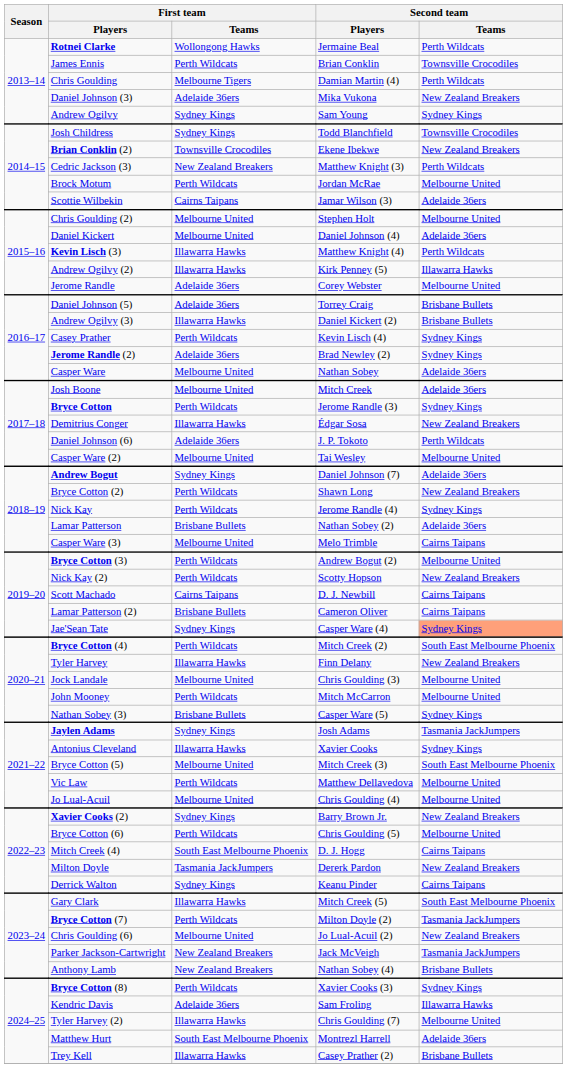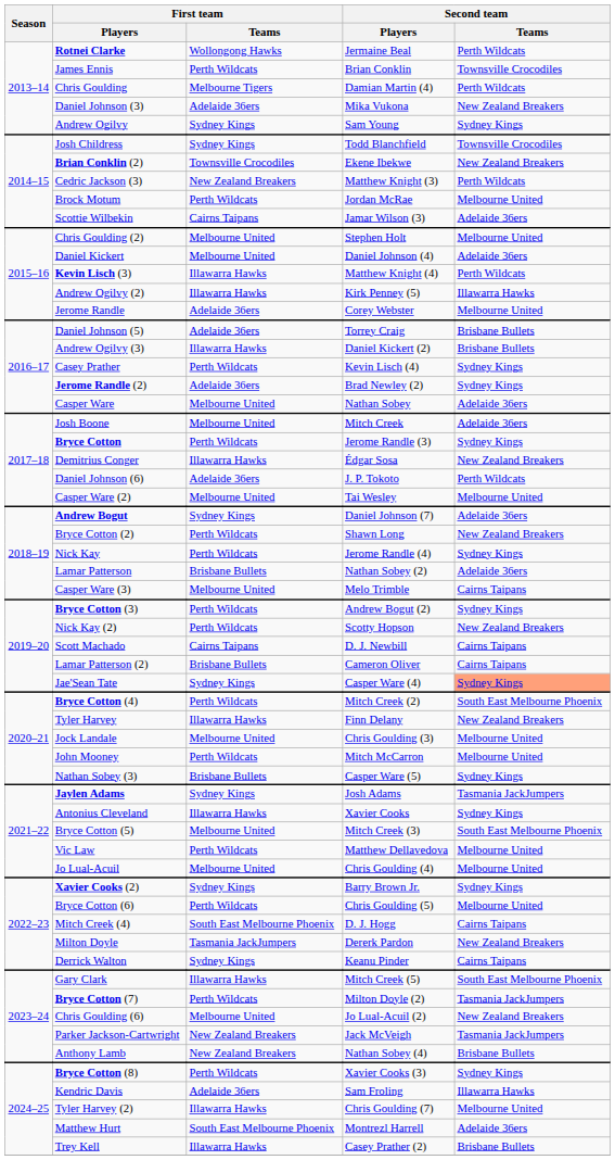 <table class="wikitable" style="width:66%">
 <tr>
 <th rowspan=2>Season</th>
 <th colspan=2>First team</th>
 <th colspan=2>Second team</th>
 </tr>
 <tr>
 <th>Players</th>
 <th>Teams</th>
 <th>Players</th>
 <th>Teams</th>
 </tr>
 <tr>
 <td rowspan="5" style="text-align:center;"><a href='#'>2013–14</a></td>
 <td><strong><a href='#'>Rotnei Clarke</a></strong></td>
 <td><a href='#'>Wollongong Hawks</a></td>
 <td><a href='#'>Jermaine Beal</a></td>
 <td><a href='#'>Perth Wildcats</a></td>
 </tr>
 <tr>
 <td><a href='#'>James Ennis</a></td>
 <td><a href='#'>Perth Wildcats</a></td>
 <td><a href='#'>Brian Conklin</a></td>
 <td><a href='#'>Townsville Crocodiles</a></td>
 </tr>
 <tr>
 <td><a href='#'>Chris Goulding</a></td>
 <td><a href='#'>Melbourne Tigers</a></td>
 <td><a href='#'>Damian Martin</a> (4)</td>
 <td><a href='#'>Perth Wildcats</a></td>
 </tr>
 <tr>
 <td><a href='#'>Daniel Johnson</a> (3)</td>
 <td><a href='#'>Adelaide 36ers</a></td>
 <td><a href='#'>Mika Vukona</a></td>
 <td><a href='#'>New Zealand Breakers</a></td>
 </tr>
 <tr>
 <td><a href='#'>Andrew Ogilvy</a></td>
 <td><a href='#'>Sydney Kings</a></td>
 <td><a href='#'>Sam Young</a></td>
 <td><a href='#'>Sydney Kings</a></td>
 </tr>
 <tr style="border-top:2px solid black">
 <td rowspan="5" style="text-align:center;"><a href='#'>2014–15</a></td>
 <td><a href='#'>Josh Childress</a></td>
 <td><a href='#'>Sydney Kings</a></td>
 <td><a href='#'>Todd Blanchfield</a></td>
 <td><a href='#'>Townsville Crocodiles</a></td>
 </tr>
 <tr>
 <td><strong><a href='#'>Brian Conklin</a></strong> (2)</td>
 <td><a href='#'>Townsville Crocodiles</a></td>
 <td><a href='#'>Ekene Ibekwe</a></td>
 <td><a href='#'>New Zealand Breakers</a></td>
 </tr>
 <tr>
 <td><a href='#'>Cedric Jackson</a> (3)</td>
 <td><a href='#'>New Zealand Breakers</a></td>
 <td><a href='#'>Matthew Knight</a> (3)</td>
 <td><a href='#'>Perth Wildcats</a></td>
 </tr>
 <tr>
 <td><a href='#'>Brock Motum</a></td>
 <td><a href='#'>Perth Wildcats</a></td>
 <td><a href='#'>Jordan McRae</a></td>
 <td><a href='#'>Melbourne United</a></td>
 </tr>
 <tr>
 <td><a href='#'>Scottie Wilbekin</a></td>
 <td><a href='#'>Cairns Taipans</a></td>
 <td><a href='#'>Jamar Wilson</a> (3)</td>
 <td><a href='#'>Adelaide 36ers</a></td>
 </tr>
 <tr style="border-top:2px solid black">
 <td rowspan="5" style="text-align:center;"><a href='#'>2015–16</a></td>
 <td><a href='#'>Chris Goulding</a> (2)</td>
 <td><a href='#'>Melbourne United</a></td>
 <td><a href='#'>Stephen Holt</a></td>
 <td><a href='#'>Melbourne United</a></td>
 </tr>
 <tr>
 <td><a href='#'>Daniel Kickert</a></td>
 <td><a href='#'>Melbourne United</a></td>
 <td><a href='#'>Daniel Johnson</a> (4)</td>
 <td><a href='#'>Adelaide 36ers</a></td>
 </tr>
 <tr>
 <td><strong><a href='#'>Kevin Lisch</a></strong> (3)</td>
 <td><a href='#'>Illawarra Hawks</a></td>
 <td><a href='#'>Matthew Knight</a> (4)</td>
 <td><a href='#'>Perth Wildcats</a></td>
 </tr>
 <tr>
 <td><a href='#'>Andrew Ogilvy</a> (2)</td>
 <td><a href='#'>Illawarra Hawks</a></td>
 <td><a href='#'>Kirk Penney</a> (5)</td>
 <td><a href='#'>Illawarra Hawks</a></td>
 </tr>
 <tr>
 <td><a href='#'>Jerome Randle</a></td>
 <td><a href='#'>Adelaide 36ers</a></td>
 <td><a href='#'>Corey Webster</a></td>
 <td><a href='#'>Melbourne United</a></td>
 </tr>
 <tr style="border-top:2px solid black">
 <td rowspan="5" style="text-align:center;"><a href='#'>2016–17</a></td>
 <td><a href='#'>Daniel Johnson</a> (5)</td>
 <td><a href='#'>Adelaide 36ers</a></td>
 <td><a href='#'>Torrey Craig</a></td>
 <td><a href='#'>Brisbane Bullets</a></td>
 </tr>
 <tr>
 <td><a href='#'>Andrew Ogilvy</a> (3)</td>
 <td><a href='#'>Illawarra Hawks</a></td>
 <td><a href='#'>Daniel Kickert</a> (2)</td>
 <td><a href='#'>Brisbane Bullets</a></td>
 </tr>
 <tr>
 <td><a href='#'>Casey Prather</a></td>
 <td><a href='#'>Perth Wildcats</a></td>
 <td><a href='#'>Kevin Lisch</a> (4)</td>
 <td><a href='#'>Sydney Kings</a></td>
 </tr>
 <tr>
 <td><strong><a href='#'>Jerome Randle</a></strong> (2)</td>
 <td><a href='#'>Adelaide 36ers</a></td>
 <td><a href='#'>Brad Newley</a> (2)</td>
 <td><a href='#'>Sydney Kings</a></td>
 </tr>
 <tr>
 <td><a href='#'>Casper Ware</a></td>
 <td><a href='#'>Melbourne United</a></td>
 <td><a href='#'>Nathan Sobey</a></td>
 <td><a href='#'>Adelaide 36ers</a></td>
 </tr>
 <tr style="border-top:2px solid black">
 <td rowspan="5" style="text-align:center;"><a href='#'>2017–18</a></td>
 <td><a href='#'>Josh Boone</a></td>
 <td><a href='#'>Melbourne United</a></td>
 <td><a href='#'>Mitch Creek</a></td>
 <td><a href='#'>Adelaide 36ers</a></td>
 </tr>
 <tr>
 <td><strong><a href='#'>Bryce Cotton</a></strong></td>
 <td><a href='#'>Perth Wildcats</a></td>
 <td><a href='#'>Jerome Randle</a> (3)</td>
 <td><a href='#'>Sydney Kings</a></td>
 </tr>
 <tr>
 <td><a href='#'>Demitrius Conger</a></td>
 <td><a href='#'>Illawarra Hawks</a></td>
 <td><a href='#'>Édgar Sosa</a></td>
 <td><a href='#'>New Zealand Breakers</a></td>
 </tr>
 <tr>
 <td><a href='#'>Daniel Johnson</a> (6)</td>
 <td><a href='#'>Adelaide 36ers</a></td>
 <td><a href='#'>J. P. Tokoto</a></td>
 <td><a href='#'>Perth Wildcats</a></td>
 </tr>
 <tr>
 <td><a href='#'>Casper Ware</a> (2)</td>
 <td><a href='#'>Melbourne United</a></td>
 <td><a href='#'>Tai Wesley</a></td>
 <td><a href='#'>Melbourne United</a></td>
 </tr>
 <tr>
 </tr>
 <tr style="border-top:2px solid black">
 <td rowspan="5" style="text-align:center;"><a href='#'>2018–19</a></td>
 <td><strong><a href='#'>Andrew Bogut</a></strong></td>
 <td><a href='#'>Sydney Kings</a></td>
 <td><a href='#'>Daniel Johnson</a> (7)</td>
 <td><a href='#'>Adelaide 36ers</a></td>
 </tr>
 <tr>
 <td><a href='#'>Bryce Cotton</a> (2)</td>
 <td><a href='#'>Perth Wildcats</a></td>
 <td><a href='#'>Shawn Long</a></td>
 <td><a href='#'>New Zealand Breakers</a></td>
 </tr>
 <tr>
 <td><a href='#'>Nick Kay</a></td>
 <td><a href='#'>Perth Wildcats</a></td>
 <td><a href='#'>Jerome Randle</a> (4)</td>
 <td><a href='#'>Sydney Kings</a></td>
 </tr>
 <tr>
 <td><a href='#'>Lamar Patterson</a></td>
 <td><a href='#'>Brisbane Bullets</a></td>
 <td><a href='#'>Nathan Sobey</a> (2)</td>
 <td><a href='#'>Adelaide 36ers</a></td>
 </tr>
 <tr>
 <td><a href='#'>Casper Ware</a> (3)</td>
 <td><a href='#'>Melbourne United</a></td>
 <td><a href='#'>Melo Trimble</a></td>
 <td><a href='#'>Cairns Taipans</a></td>
 </tr>
 <tr style="border-top:2px solid black">
 <td rowspan="5" style="text-align:center;"><a href='#'>2019–20</a></td>
 <td><strong><a href='#'>Bryce Cotton</a></strong> (3)</td>
 <td><a href='#'>Perth Wildcats</a></td>
 <td><a href='#'>Andrew Bogut</a> (2)</td>
-<td><a href='#'>Melbourne United</a></td>
+<td><a href='#'>Sydney Kings</a></td>
 </tr>
 <tr>
 <td><a href='#'>Nick Kay</a> (2)</td>
 <td><a href='#'>Perth Wildcats</a></td>
 <td><a href='#'>Scotty Hopson</a></td>
 <td><a href='#'>New Zealand Breakers</a></td>
 </tr>
 <tr>
 <td><a href='#'>Scott Machado</a></td>
 <td><a href='#'>Cairns Taipans</a></td>
 <td><a href='#'>D. J. Newbill</a></td>
 <td><a href='#'>Cairns Taipans</a></td>
 </tr>
 <tr>
 <td><a href='#'>Lamar Patterson</a> (2)</td>
 <td><a href='#'>Brisbane Bullets</a></td>
 <td><a href='#'>Cameron Oliver</a></td>
 <td><a href='#'>Cairns Taipans</a></td>
 </tr>
 <tr>
 <td><a href='#'>Jae'Sean Tate</a></td>
 <td><a href='#'>Sydney Kings</a></td>
 <td><a href='#'>Casper Ware</a> (4)</td>
 <td style="background: lightsalmon;"><a href='#'>Sydney Kings</a></td>
 </tr>
 <tr>
 </tr>
 <tr style="border-top:2px solid black">
 <td rowspan="5" style="text-align:center;"><a href='#'>2020–21</a></td>
 <td><strong><a href='#'>Bryce Cotton</a></strong> (4)</td>
 <td><a href='#'>Perth Wildcats</a></td>
 <td><a href='#'>Mitch Creek</a> (2)</td>
 <td><a href='#'>South East Melbourne Phoenix</a></td>
 </tr>
 <tr>
 <td><a href='#'>Tyler Harvey</a></td>
 <td><a href='#'>Illawarra Hawks</a></td>
 <td><a href='#'>Finn Delany</a></td>
 <td><a href='#'>New Zealand Breakers</a></td>
 </tr>
 <tr>
 <td><a href='#'>Jock Landale</a></td>
 <td><a href='#'>Melbourne United</a></td>
 <td><a href='#'>Chris Goulding</a> (3)</td>
 <td><a href='#'>Melbourne United</a></td>
 </tr>
 <tr>
 <td><a href='#'>John Mooney</a></td>
 <td><a href='#'>Perth Wildcats</a></td>
 <td><a href='#'>Mitch McCarron</a></td>
 <td><a href='#'>Melbourne United</a></td>
 </tr>
 <tr>
 <td><a href='#'>Nathan Sobey</a> (3)</td>
 <td><a href='#'>Brisbane Bullets</a></td>
 <td><a href='#'>Casper Ware</a> (5)</td>
 <td><a href='#'>Sydney Kings</a></td>
 </tr>
 <tr>
 </tr>
 <tr style="border-top:2px solid black">
 <td rowspan="5" style="text-align:center;"><a href='#'>2021–22</a></td>
 <td><strong><a href='#'>Jaylen Adams</a></strong></td>
 <td><a href='#'>Sydney Kings</a></td>
 <td><a href='#'>Josh Adams</a></td>
 <td><a href='#'>Tasmania JackJumpers</a></td>
 </tr>
 <tr>
 <td><a href='#'>Antonius Cleveland</a></td>
 <td><a href='#'>Illawarra Hawks</a></td>
 <td><a href='#'>Xavier Cooks</a></td>
 <td><a href='#'>Sydney Kings</a></td>
 </tr>
 <tr>
 <td><a href='#'>Bryce Cotton</a> (5)</td>
 <td><a href='#'>Melbourne United</a></td>
 <td><a href='#'>Mitch Creek</a> (3)</td>
 <td><a href='#'>South East Melbourne Phoenix</a></td>
 </tr>
 <tr>
 <td><a href='#'>Vic Law</a></td>
 <td><a href='#'>Perth Wildcats</a></td>
 <td><a href='#'>Matthew Dellavedova</a></td>
 <td><a href='#'>Melbourne United</a></td>
 </tr>
 <tr>
 <td><a href='#'>Jo Lual-Acuil</a></td>
 <td><a href='#'>Melbourne United</a></td>
 <td><a href='#'>Chris Goulding</a> (4)</td>
 <td><a href='#'>Melbourne United</a></td>
 </tr>
 <tr>
 </tr>
 <tr style="border-top:2px solid black">
 <td rowspan="5" style="text-align:center;"><a href='#'>2022–23</a></td>
 <td><strong><a href='#'>Xavier Cooks</a></strong> (2)</td>
 <td><a href='#'>Sydney Kings</a></td>
 <td><a href='#'>Barry Brown Jr.</a></td>
-<td><a href='#'>New Zealand Breakers</a></td>
+<td><a href='#'>Sydney Kings</a></td>
 </tr>
 <tr>
 <td><a href='#'>Bryce Cotton</a> (6)</td>
 <td><a href='#'>Perth Wildcats</a></td>
 <td><a href='#'>Chris Goulding</a> (5)</td>
 <td><a href='#'>Melbourne United</a></td>
 </tr>
 <tr>
 <td><a href='#'>Mitch Creek</a> (4)</td>
 <td><a href='#'>South East Melbourne Phoenix</a></td>
 <td><a href='#'>D. J. Hogg</a></td>
 <td><a href='#'>Cairns Taipans</a></td>
 </tr>
 <tr>
 <td><a href='#'>Milton Doyle</a></td>
 <td><a href='#'>Tasmania JackJumpers</a></td>
 <td><a href='#'>Dererk Pardon</a></td>
 <td><a href='#'>New Zealand Breakers</a></td>
 </tr>
 <tr>
 <td><a href='#'>Derrick Walton</a></td>
 <td><a href='#'>Sydney Kings</a></td>
 <td><a href='#'>Keanu Pinder</a></td>
 <td><a href='#'>Cairns Taipans</a></td>
 </tr>
 <tr>
 </tr>
 <tr style="border-top:2px solid black">
 <td rowspan="5" style="text-align:center;"><a href='#'>2023–24</a></td>
 <td><a href='#'>Gary Clark</a></td>
 <td><a href='#'>Illawarra Hawks</a></td>
 <td><a href='#'>Mitch Creek</a> (5)</td>
 <td><a href='#'>South East Melbourne Phoenix</a></td>
 </tr>
 <tr>
 <td><strong><a href='#'>Bryce Cotton</a></strong> (7)</td>
 <td><a href='#'>Perth Wildcats</a></td>
 <td><a href='#'>Milton Doyle</a> (2)</td>
 <td><a href='#'>Tasmania JackJumpers</a></td>
 </tr>
 <tr>
 <td><a href='#'>Chris Goulding</a> (6)</td>
 <td><a href='#'>Melbourne United</a></td>
 <td><a href='#'>Jo Lual-Acuil</a> (2)</td>
 <td><a href='#'>New Zealand Breakers</a></td>
 </tr>
 <tr>
 <td><a href='#'>Parker Jackson-Cartwright</a></td>
 <td><a href='#'>New Zealand Breakers</a></td>
 <td><a href='#'>Jack McVeigh</a></td>
 <td><a href='#'>Tasmania JackJumpers</a></td>
 </tr>
 <tr>
 <td><a href='#'>Anthony Lamb</a></td>
 <td><a href='#'>New Zealand Breakers</a></td>
 <td><a href='#'>Nathan Sobey</a> (4)</td>
 <td><a href='#'>Brisbane Bullets</a></td>
 </tr>
 <tr>
 </tr>
 <tr style="border-top:2px solid black">
 <td rowspan="5" style="text-align:center;"><a href='#'>2024–25</a></td>
 <td><strong><a href='#'>Bryce Cotton</a></strong> (8)</td>
 <td><a href='#'>Perth Wildcats</a></td>
 <td><a href='#'>Xavier Cooks</a> (3)</td>
 <td><a href='#'>Sydney Kings</a></td>
 </tr>
 <tr>
 <td><a href='#'>Kendric Davis</a></td>
 <td><a href='#'>Adelaide 36ers</a></td>
 <td><a href='#'>Sam Froling</a></td>
 <td><a href='#'>Illawarra Hawks</a></td>
 </tr>
 <tr>
 <td><a href='#'>Tyler Harvey</a> (2)</td>
 <td><a href='#'>Illawarra Hawks</a></td>
 <td><a href='#'>Chris Goulding</a> (7)</td>
 <td><a href='#'>Melbourne United</a></td>
 </tr>
 <tr>
 <td><a href='#'>Matthew Hurt</a></td>
 <td><a href='#'>South East Melbourne Phoenix</a></td>
 <td><a href='#'>Montrezl Harrell</a></td>
 <td><a href='#'>Adelaide 36ers</a></td>
 </tr>
 <tr>
 <td><a href='#'>Trey Kell</a></td>
 <td><a href='#'>Illawarra Hawks</a></td>
 <td><a href='#'>Casey Prather</a> (2)</td>
 <td><a href='#'>Brisbane Bullets</a></td>
 </tr>
 <tr>
 </tr>
 </table>
